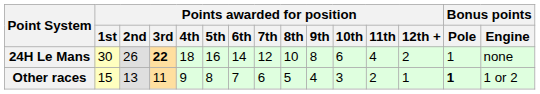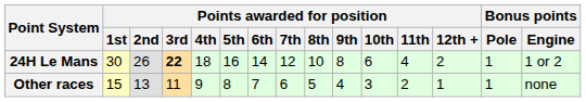 <table class="wikitable" style="font-size: 85% style="text-align:center">
 <tr>
 <th rowspan=2>Point System</th>
 <th colspan=12>Points awarded for position</th>
 <th colspan=2>Bonus points</th>
 </tr>
 <tr>
 <th>1st</th>
 <th>2nd</th>
 <th>3rd</th>
 <th>4th</th>
 <th>5th</th>
 <th>6th</th>
 <th>7th</th>
 <th>8th</th>
 <th>9th</th>
 <th>10th</th>
 <th>11th</th>
 <th>12th +</th>
 <th>Pole</th>
 <th>Engine</th>
 </tr>
 <tr>
 <th>24H Le Mans</th>
 <td style="background:#FFFFBF;">30</td>
 <td style="background:#DFDFDF;">26</td>
 <td style="background:#FFDF9F;"><strong>22</strong></td>
 <td style="background:#DFFFDF;">18</td>
 <td style="background:#DFFFDF;">16</td>
 <td style="background:#DFFFDF;">14</td>
 <td style="background:#DFFFDF;">12</td>
 <td style="background:#DFFFDF;">10</td>
 <td style="background:#DFFFDF;">8</td>
 <td style="background:#DFFFDF;">6</td>
 <td style="background:#DFFFDF;">4</td>
 <td style="background:#DFFFDF;">2</td>
 <td style="background:#DFFFDF;">1</td>
-<td style="background:#DFFFDF;">none</td>
+<td style="background:#DFFFDF;">1 or 2</td>
 </tr>
 <tr>
 <th>Other races</th>
 <td style="background:#FFFFBF;">15</td>
 <td style="background:#DFDFDF;">13</td>
 <td style="background:#FFDF9F;">11</td>
 <td style="background:#DFFFDF;">9</td>
 <td style="background:#DFFFDF;">8</td>
 <td style="background:#DFFFDF;">7</td>
 <td style="background:#DFFFDF;">6</td>
 <td style="background:#DFFFDF;">5</td>
 <td style="background:#DFFFDF;">4</td>
 <td style="background:#DFFFDF;">3</td>
 <td style="background:#DFFFDF;">2</td>
 <td style="background:#DFFFDF;">1</td>
-<td style="background:#DFFFDF;"><strong>1</strong></td>
-<td style="background:#DFFFDF;">1 or 2</td>
+<td style="background:#DFFFDF;">1</td>
+<td style="background:#DFFFDF;">none</td>
 </tr>
 </table>
